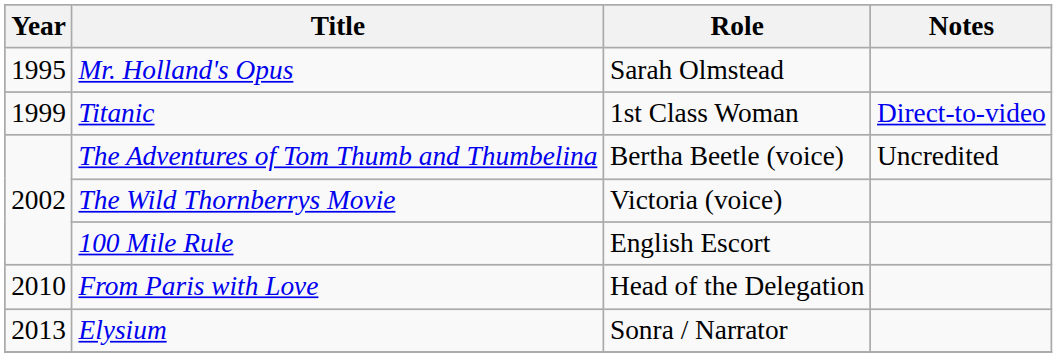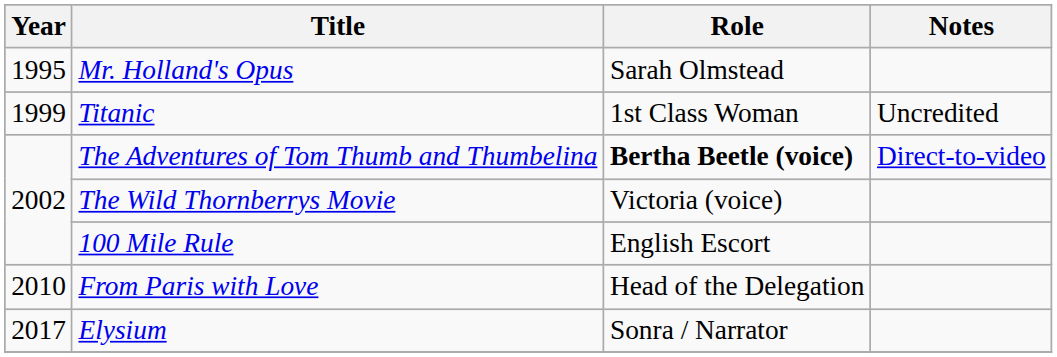 <table class="wikitable sortable plainrowheaders" style="white-space:nowrap">
 <tr>
 <th>Year</th>
 <th>Title</th>
 <th>Role</th>
 <th>Notes</th>
 </tr>
 <tr>
 <td>1995</td>
 <td><em><a href='#'>Mr. Holland's Opus</a></em></td>
 <td>Sarah Olmstead</td>
 <td></td>
 </tr>
 <tr>
 <td>1999</td>
 <td><em><a href='#'>Titanic</a></em></td>
 <td>1st Class Woman</td>
-<td><a href='#'>Direct-to-video</a></td>
+<td>Uncredited</td>
 </tr>
 <tr>
 <td rowspan=3>2002</td>
 <td><em><a href='#'>The Adventures of Tom Thumb and Thumbelina</a></em></td>
-<td>Bertha Beetle (voice)</td>
-<td>Uncredited</td>
+<td><strong>Bertha Beetle (voice)</strong></td>
+<td><a href='#'>Direct-to-video</a></td>
 </tr>
 <tr>
 <td><em><a href='#'>The Wild Thornberrys Movie</a></em></td>
 <td>Victoria (voice)</td>
 <td></td>
 </tr>
 <tr>
 <td><em><a href='#'>100 Mile Rule</a></em></td>
 <td>English Escort</td>
 <td></td>
 </tr>
 <tr>
 <td>2010</td>
 <td><em><a href='#'>From Paris with Love</a></em></td>
 <td>Head of the Delegation</td>
 <td></td>
 </tr>
 <tr>
-<td>2013</td>
+<td>2017</td>
 <td><em><a href='#'>Elysium</a></em></td>
 <td>Sonra / Narrator</td>
 <td></td>
 </tr>
 <tr>
 </tr>
 </table>
